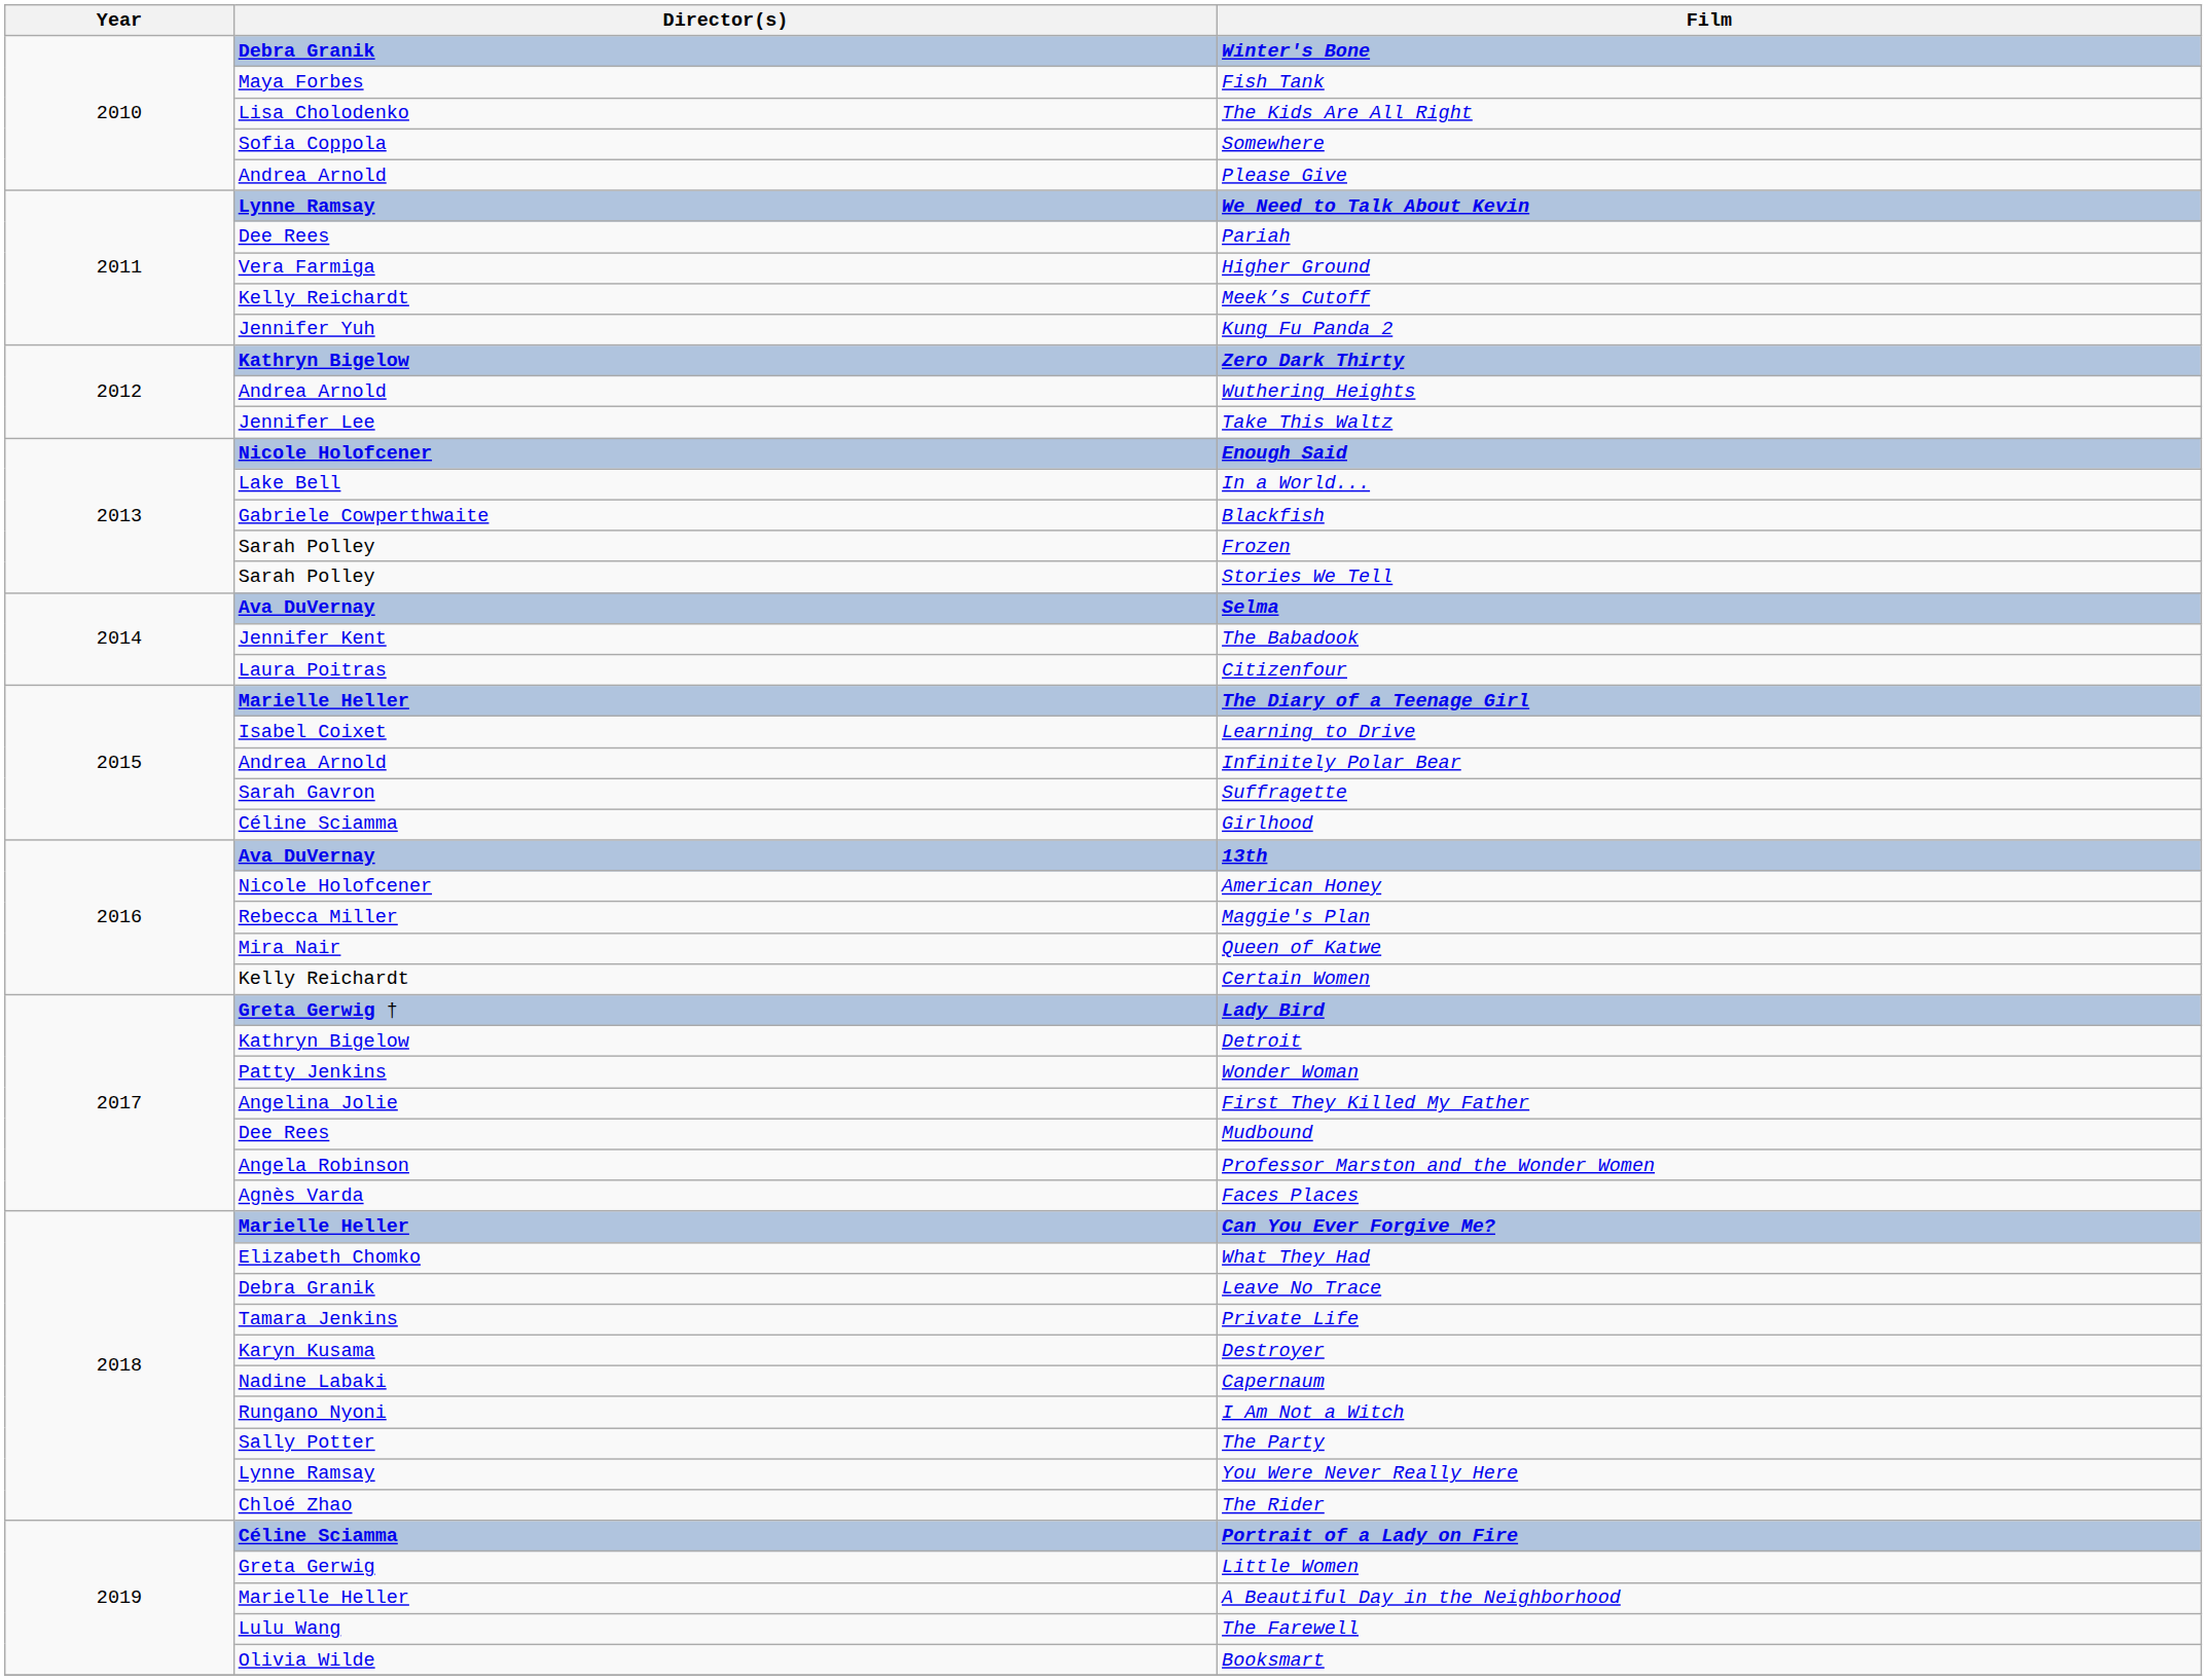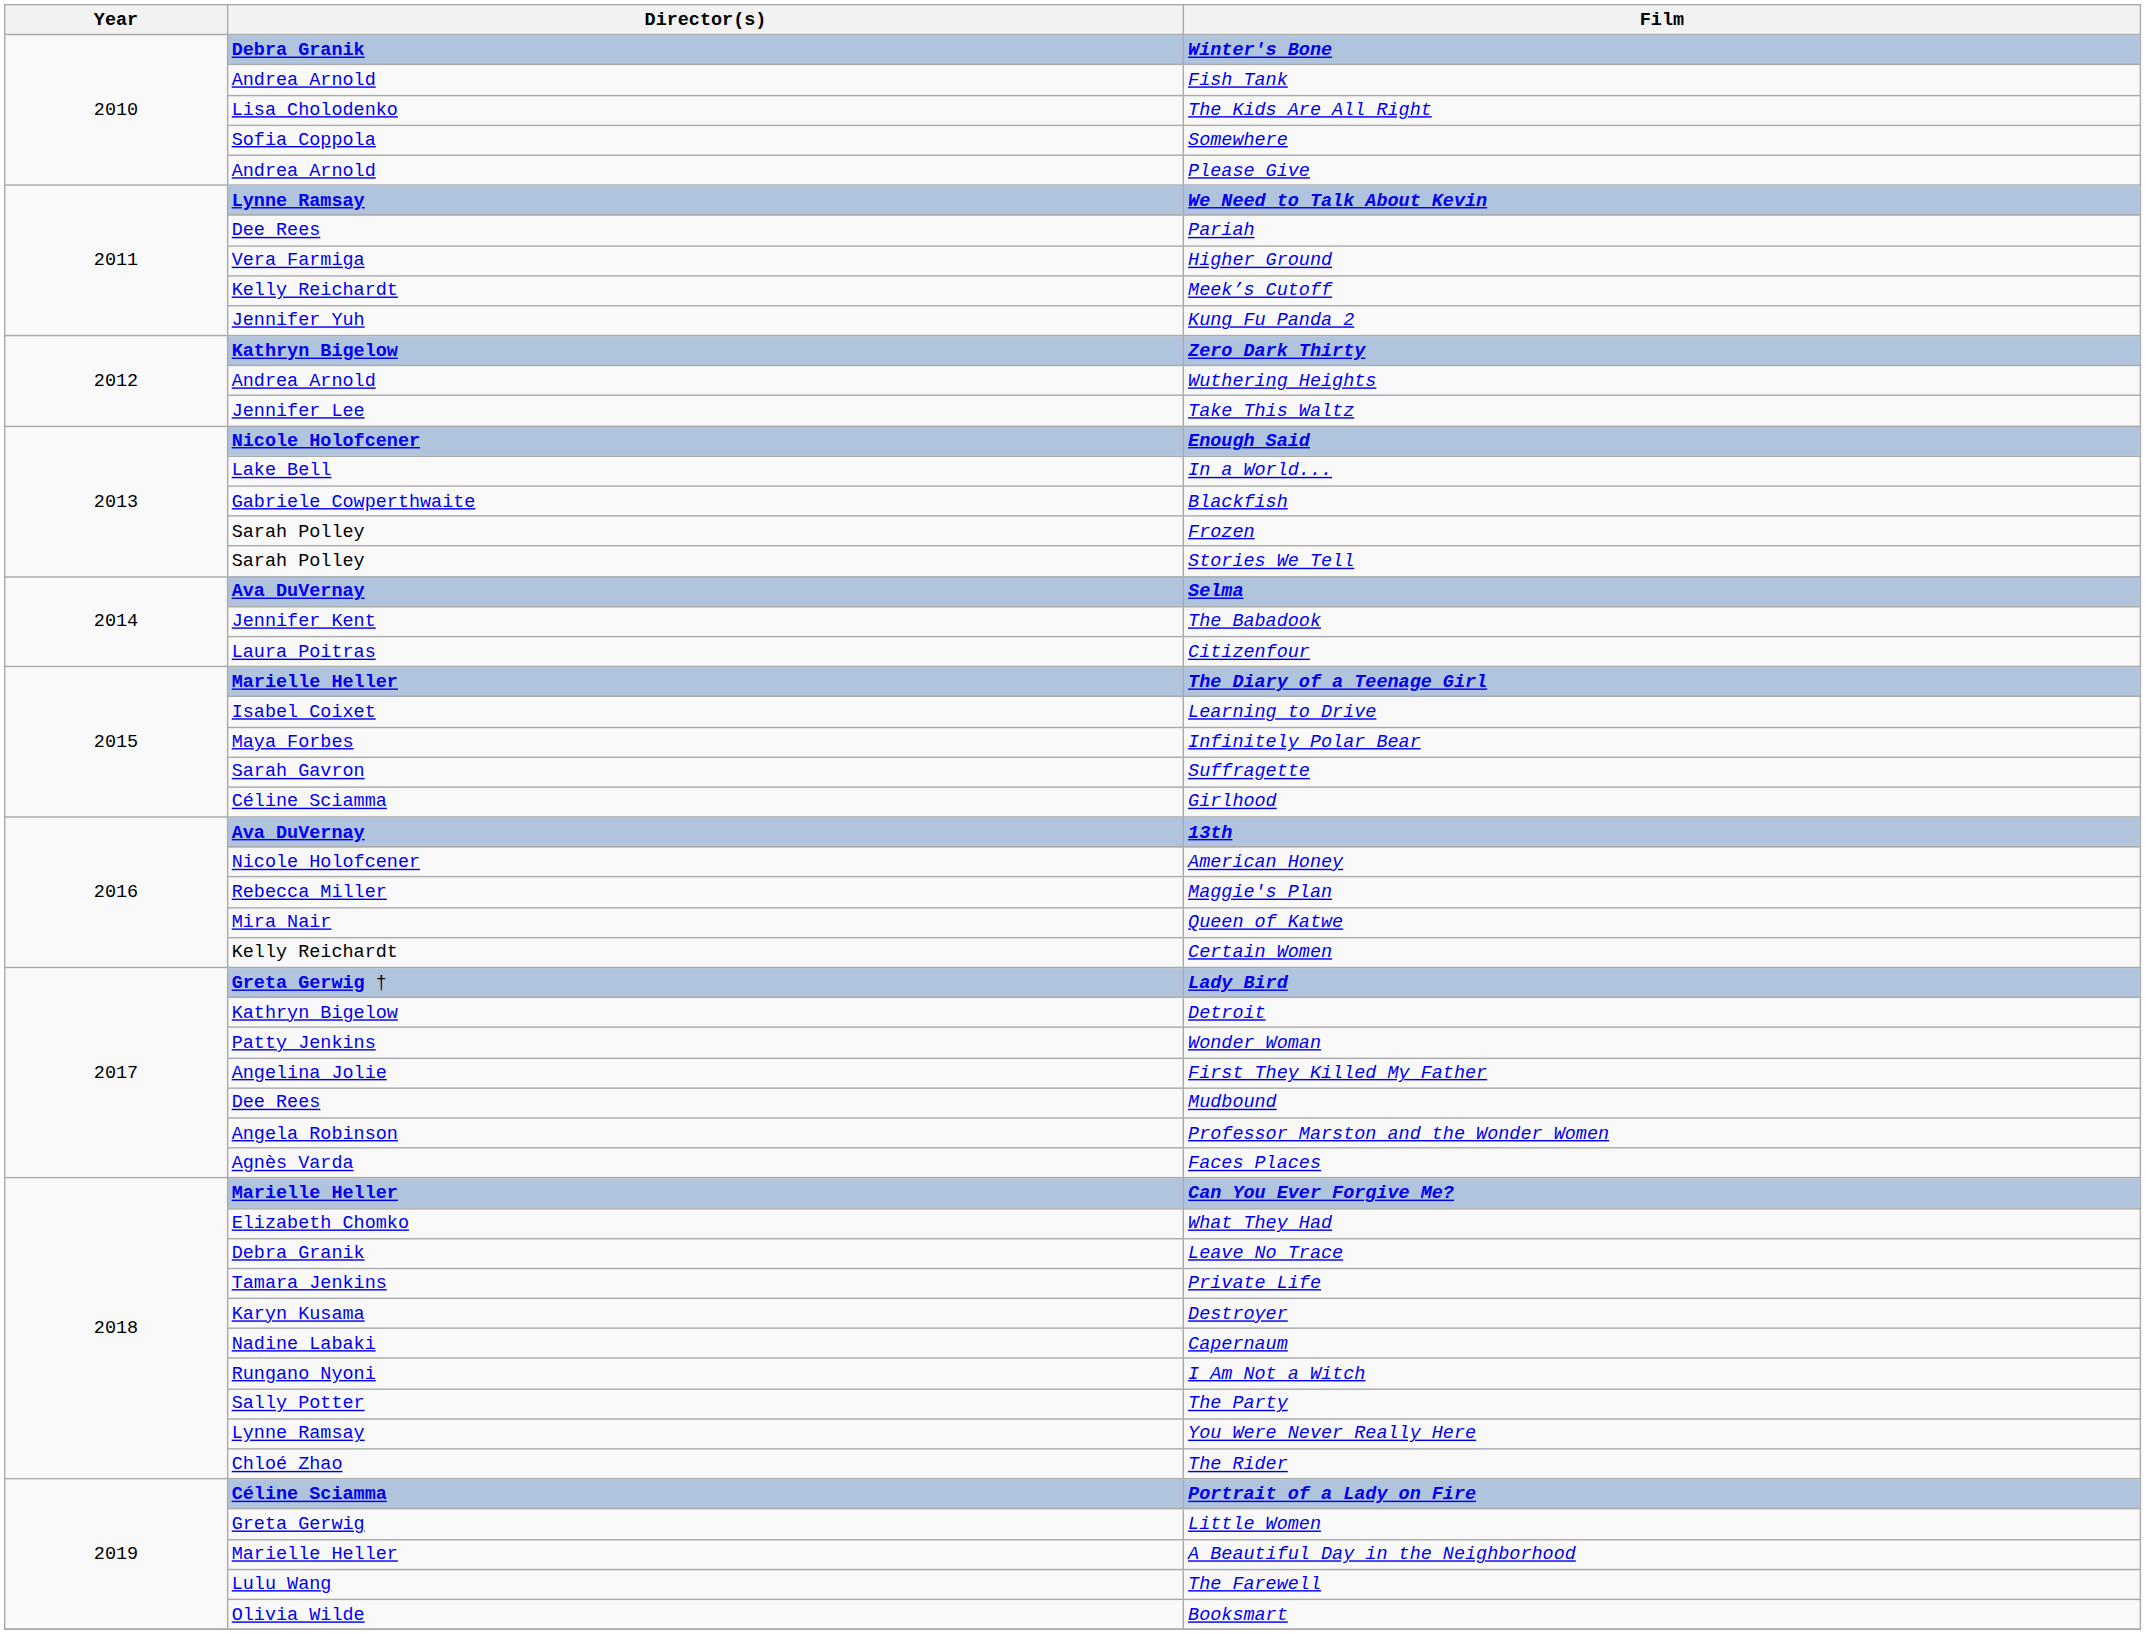 <table class="wikitable" width="95%" cellphttps://en.wikipedia.org/wiki/Special:SpecialPagesadding="5">
 <tr>
 <th width="100"><strong>Year</strong></th>
 <th width="450"><strong>Director(s)</strong></th>
 <th width="450"><strong>Film</strong></th>
 </tr>
 <tr>
 <td rowspan="5" style="text-align:center;">2010</td>
 <td style="background:#B0C4DE;"><strong><a href='#'>Debra Granik</a></strong></td>
 <td style="background:#B0C4DE;"><strong><em><a href='#'>Winter's Bone</a></em></strong></td>
 </tr>
 <tr>
-<td><a href='#'>Maya Forbes</a></td>
+<td><a href='#'>Andrea Arnold</a></td>
 <td><em><a href='#'>Fish Tank</a></em></td>
 </tr>
 <tr>
 <td><a href='#'>Lisa Cholodenko</a></td>
 <td><em><a href='#'>The Kids Are All Right</a></em></td>
 </tr>
 <tr>
 <td><a href='#'>Sofia Coppola</a></td>
 <td><em><a href='#'>Somewhere</a></em></td>
 </tr>
 <tr>
 <td><a href='#'>Andrea Arnold</a></td>
 <td><em><a href='#'>Please Give</a></em></td>
 </tr>
 <tr>
 <td rowspan="5" style="text-align:center;">2011</td>
 <td style="background:#B0C4DE;"><strong><a href='#'>Lynne Ramsay</a></strong></td>
 <td style="background:#B0C4DE;"><strong><em><a href='#'>We Need to Talk About Kevin</a></em></strong></td>
 </tr>
 <tr>
 <td><a href='#'>Dee Rees</a></td>
 <td><em><a href='#'>Pariah</a></em></td>
 </tr>
 <tr>
 <td><a href='#'>Vera Farmiga</a></td>
 <td><em><a href='#'>Higher Ground</a></em></td>
 </tr>
 <tr>
 <td><a href='#'>Kelly Reichardt</a></td>
 <td><em><a href='#'>Meek’s Cutoff</a></em></td>
 </tr>
 <tr>
 <td><a href='#'>Jennifer Yuh</a></td>
 <td><em><a href='#'>Kung Fu Panda 2</a></em></td>
 </tr>
 <tr>
 <td rowspan="3" style="text-align:center;">2012</td>
 <td style="background:#B0C4DE;"><strong><a href='#'>Kathryn Bigelow</a></strong></td>
 <td style="background:#B0C4DE;"><strong><em><a href='#'>Zero Dark Thirty</a></em></strong></td>
 </tr>
 <tr>
 <td><a href='#'>Andrea Arnold</a></td>
 <td><em><a href='#'>Wuthering Heights</a></em></td>
 </tr>
 <tr>
 <td><a href='#'>Jennifer Lee</a></td>
 <td><em><a href='#'>Take This Waltz</a></em></td>
 </tr>
 <tr>
 <td rowspan="5" style="text-align:center;">2013</td>
 <td style="background:#B0C4DE;"><strong><a href='#'>Nicole Holofcener</a></strong></td>
 <td style="background:#B0C4DE;"><strong><em><a href='#'>Enough Said</a></em></strong></td>
 </tr>
 <tr>
 <td><a href='#'>Lake Bell</a></td>
 <td><em><a href='#'>In a World...</a></em></td>
 </tr>
 <tr>
 <td><a href='#'>Gabriele Cowperthwaite</a></td>
 <td><em><a href='#'>Blackfish</a></em></td>
 </tr>
 <tr>
 <td>Sarah Polley</td>
 <td><em><a href='#'>Frozen</a></em></td>
 </tr>
 <tr>
 <td>Sarah Polley</td>
 <td><em><a href='#'>Stories We Tell</a></em></td>
 </tr>
 <tr>
 <td rowspan="3" style="text-align:center;">2014</td>
 <td style="background:#B0C4DE;"><strong><a href='#'>Ava DuVernay</a></strong></td>
 <td style="background:#B0C4DE;"><strong><em><a href='#'>Selma</a></em></strong></td>
 </tr>
 <tr>
 <td><a href='#'>Jennifer Kent</a></td>
 <td><em><a href='#'>The Babadook</a></em></td>
 </tr>
 <tr>
 <td><a href='#'>Laura Poitras</a></td>
 <td><em><a href='#'>Citizenfour</a></em></td>
 </tr>
 <tr>
 <td rowspan="5" style="text-align:center;">2015</td>
 <td style="background:#B0C4DE;"><strong><a href='#'>Marielle Heller</a></strong></td>
 <td style="background:#B0C4DE;"><strong><em><a href='#'>The Diary of a Teenage Girl</a></em></strong></td>
 </tr>
 <tr>
 <td><a href='#'>Isabel Coixet</a></td>
 <td><em><a href='#'>Learning to Drive</a></em></td>
 </tr>
 <tr>
-<td><a href='#'>Andrea Arnold</a></td>
+<td><a href='#'>Maya Forbes</a></td>
 <td><em><a href='#'>Infinitely Polar Bear</a></em></td>
 </tr>
 <tr>
 <td><a href='#'>Sarah Gavron</a></td>
 <td><em><a href='#'>Suffragette</a></em></td>
 </tr>
 <tr>
 <td><a href='#'>Céline Sciamma</a></td>
 <td><em><a href='#'>Girlhood</a></em></td>
 </tr>
 <tr>
 <td rowspan="5" style="text-align:center;">2016</td>
 <td style="background:#B0C4DE;"><strong><a href='#'>Ava DuVernay</a></strong></td>
 <td style="background:#B0C4DE;"><strong><em><a href='#'>13th</a></em></strong></td>
 </tr>
 <tr>
 <td><a href='#'>Nicole Holofcener</a></td>
 <td><em><a href='#'>American Honey</a></em></td>
 </tr>
 <tr>
 <td><a href='#'>Rebecca Miller</a></td>
 <td><em><a href='#'>Maggie's Plan</a></em></td>
 </tr>
 <tr>
 <td><a href='#'>Mira Nair</a></td>
 <td><em><a href='#'>Queen of Katwe</a></em></td>
 </tr>
 <tr>
 <td>Kelly Reichardt</td>
 <td><em><a href='#'>Certain Women</a></em></td>
 </tr>
 <tr>
 <td rowspan="7" style="text-align:center;">2017</td>
 <td style="background:#B0C4DE;"><strong><a href='#'>Greta Gerwig</a></strong> †</td>
 <td style="background:#B0C4DE;"><strong><em><a href='#'>Lady Bird</a></em></strong></td>
 </tr>
 <tr>
 <td><a href='#'>Kathryn Bigelow</a></td>
 <td><em><a href='#'>Detroit</a></em></td>
 </tr>
 <tr>
 <td><a href='#'>Patty Jenkins</a></td>
 <td><em><a href='#'>Wonder Woman</a></em></td>
 </tr>
 <tr>
 <td><a href='#'>Angelina Jolie</a></td>
 <td><em><a href='#'>First They Killed My Father</a></em></td>
 </tr>
 <tr>
 <td><a href='#'>Dee Rees</a></td>
 <td><em><a href='#'>Mudbound</a></em></td>
 </tr>
 <tr>
 <td><a href='#'>Angela Robinson</a></td>
 <td><em><a href='#'>Professor Marston and the Wonder Women</a></em></td>
 </tr>
 <tr>
 <td><a href='#'>Agnès Varda</a></td>
 <td><em><a href='#'>Faces Places</a></em></td>
 </tr>
 <tr>
 <td rowspan="10" style="text-align:center;">2018</td>
 <td style="background:#B0C4DE;"><strong><a href='#'>Marielle Heller</a></strong></td>
 <td style="background:#B0C4DE;"><strong><em><a href='#'>Can You Ever Forgive Me?</a></em></strong></td>
 </tr>
 <tr>
 <td><a href='#'>Elizabeth Chomko</a></td>
 <td><em><a href='#'>What They Had</a></em></td>
 </tr>
 <tr>
 <td><a href='#'>Debra Granik</a></td>
 <td><em><a href='#'>Leave No Trace</a></em></td>
 </tr>
 <tr>
 <td><a href='#'>Tamara Jenkins</a></td>
 <td><em><a href='#'>Private Life</a></em></td>
 </tr>
 <tr>
 <td><a href='#'>Karyn Kusama</a></td>
 <td><em><a href='#'>Destroyer</a></em></td>
 </tr>
 <tr>
 <td><a href='#'>Nadine Labaki</a></td>
 <td><em><a href='#'>Capernaum</a></em></td>
 </tr>
 <tr>
 <td><a href='#'>Rungano Nyoni</a></td>
 <td><em><a href='#'>I Am Not a Witch</a></em></td>
 </tr>
 <tr>
 <td><a href='#'>Sally Potter</a></td>
 <td><em><a href='#'>The Party</a></em></td>
 </tr>
 <tr>
 <td><a href='#'>Lynne Ramsay</a></td>
 <td><em><a href='#'>You Were Never Really Here</a></em></td>
 </tr>
 <tr>
 <td><a href='#'>Chloé Zhao</a></td>
 <td><em><a href='#'>The Rider</a></em></td>
 </tr>
 <tr>
 <td rowspan="5" style="text-align:center;">2019</td>
 <td style="background:#B0C4DE;"><strong><a href='#'>Céline Sciamma</a></strong></td>
 <td style="background:#B0C4DE;"><strong><em><a href='#'>Portrait of a Lady on Fire</a></em></strong></td>
 </tr>
 <tr>
 <td><a href='#'>Greta Gerwig</a></td>
 <td><em><a href='#'>Little Women</a></em></td>
 </tr>
 <tr>
 <td><a href='#'>Marielle Heller</a></td>
 <td><em><a href='#'>A Beautiful Day in the Neighborhood</a></em></td>
 </tr>
 <tr>
 <td><a href='#'>Lulu Wang</a></td>
 <td><em><a href='#'>The Farewell</a></em></td>
 </tr>
 <tr>
 <td><a href='#'>Olivia Wilde</a></td>
 <td><em><a href='#'>Booksmart</a></em></td>
 </tr>
 <tr>
 </tr>
 </table>
